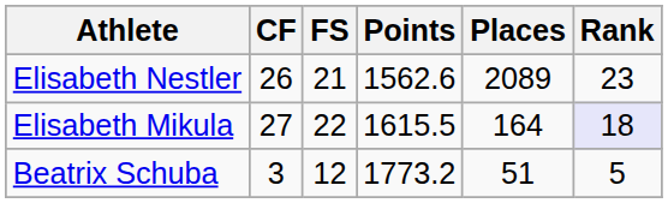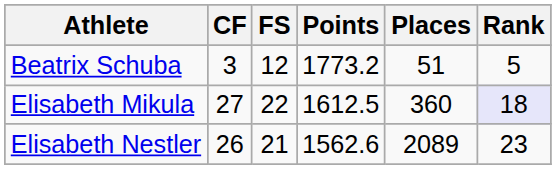 <table class="wikitable" border="1" style="font-size:90%">
 <tr>
 <th>Athlete</th>
 <th>CF</th>
 <th>FS</th>
 <th>Points</th>
 <th>Places</th>
 <th>Rank</th>
 </tr>
 <tr align=center>
+<td align=left><a href='#'>Beatrix Schuba</a></td>
+<td>3</td>
+<td>12</td>
+<td>1773.2</td>
+<td>51</td>
+<td>5</td>
+</tr>
+<tr align=center>
+<td align=left><a href='#'>Elisabeth Mikula</a></td>
+<td>27</td>
+<td>22</td>
+<td>1612.5</td>
+<td>360</td>
+<td style="background: lavender;">18</td>
+</tr>
+<tr align=center>
 <td align=left><a href='#'>Elisabeth Nestler</a></td>
 <td>26</td>
 <td>21</td>
 <td>1562.6</td>
 <td>2089</td>
 <td>23</td>
 </tr>
-<tr align=center>
-<td align=left><a href='#'>Elisabeth Mikula</a></td>
-<td>27</td>
-<td>22</td>
-<td>1615.5</td>
-<td>164</td>
-<td style="background: lavender;">18</td>
-</tr>
-<tr align=center>
-<td align=left><a href='#'>Beatrix Schuba</a></td>
-<td>3</td>
-<td>12</td>
-<td>1773.2</td>
-<td>51</td>
-<td>5</td>
-</tr>
 </table>
